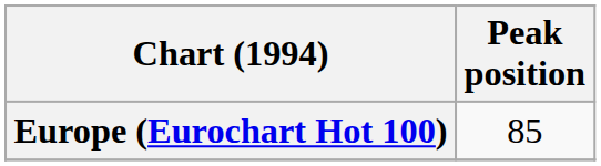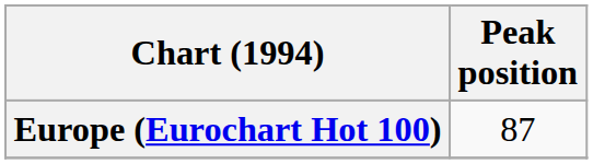 <table class="wikitable sortable plainrowheaders" style="text-align:center">
 <tr>
 <th>Chart (1994)</th>
 <th>Peak<br>position</th>
 </tr>
 <tr>
 <th scope="row">Europe (<a href='#'>Eurochart Hot 100</a>)</th>
-<td>85</td>
+<td>87</td>
 </tr>
 <tr>
 </tr>
 <tr>
 </tr>
 </table>
